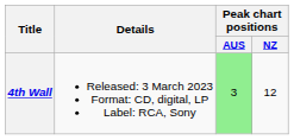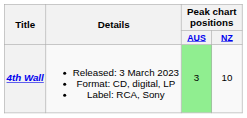 <table class="wikitable plainrowheaders" style="text-align:center;" border="1">
 <tr>
 <th scope="col" rowspan="2">Title</th>
 <th scope="col" rowspan="2">Details</th>
 <th scope="col" colspan="2">Peak chart positions</th>
 </tr>
 <tr>
 <th scope="col" style="width:3em;font-size:90%;"><a href='#'>AUS</a><br></th>
 <th scope="col" style="width:3em;font-size:90%;"><a href='#'>NZ</a><br></th>
 </tr>
 <tr>
 <th scope="row"><em><a href='#'>4th Wall</a></em></th>
 <td><br><ul><li>Released: 3 March 2023</li><li>Format: CD, digital, LP</li><li>Label: RCA, Sony</li></ul></td>
 <td style="background: lightgreen;">3</td>
-<td>12<br></td>
+<td>10<br></td>
 </tr>
 </table>
